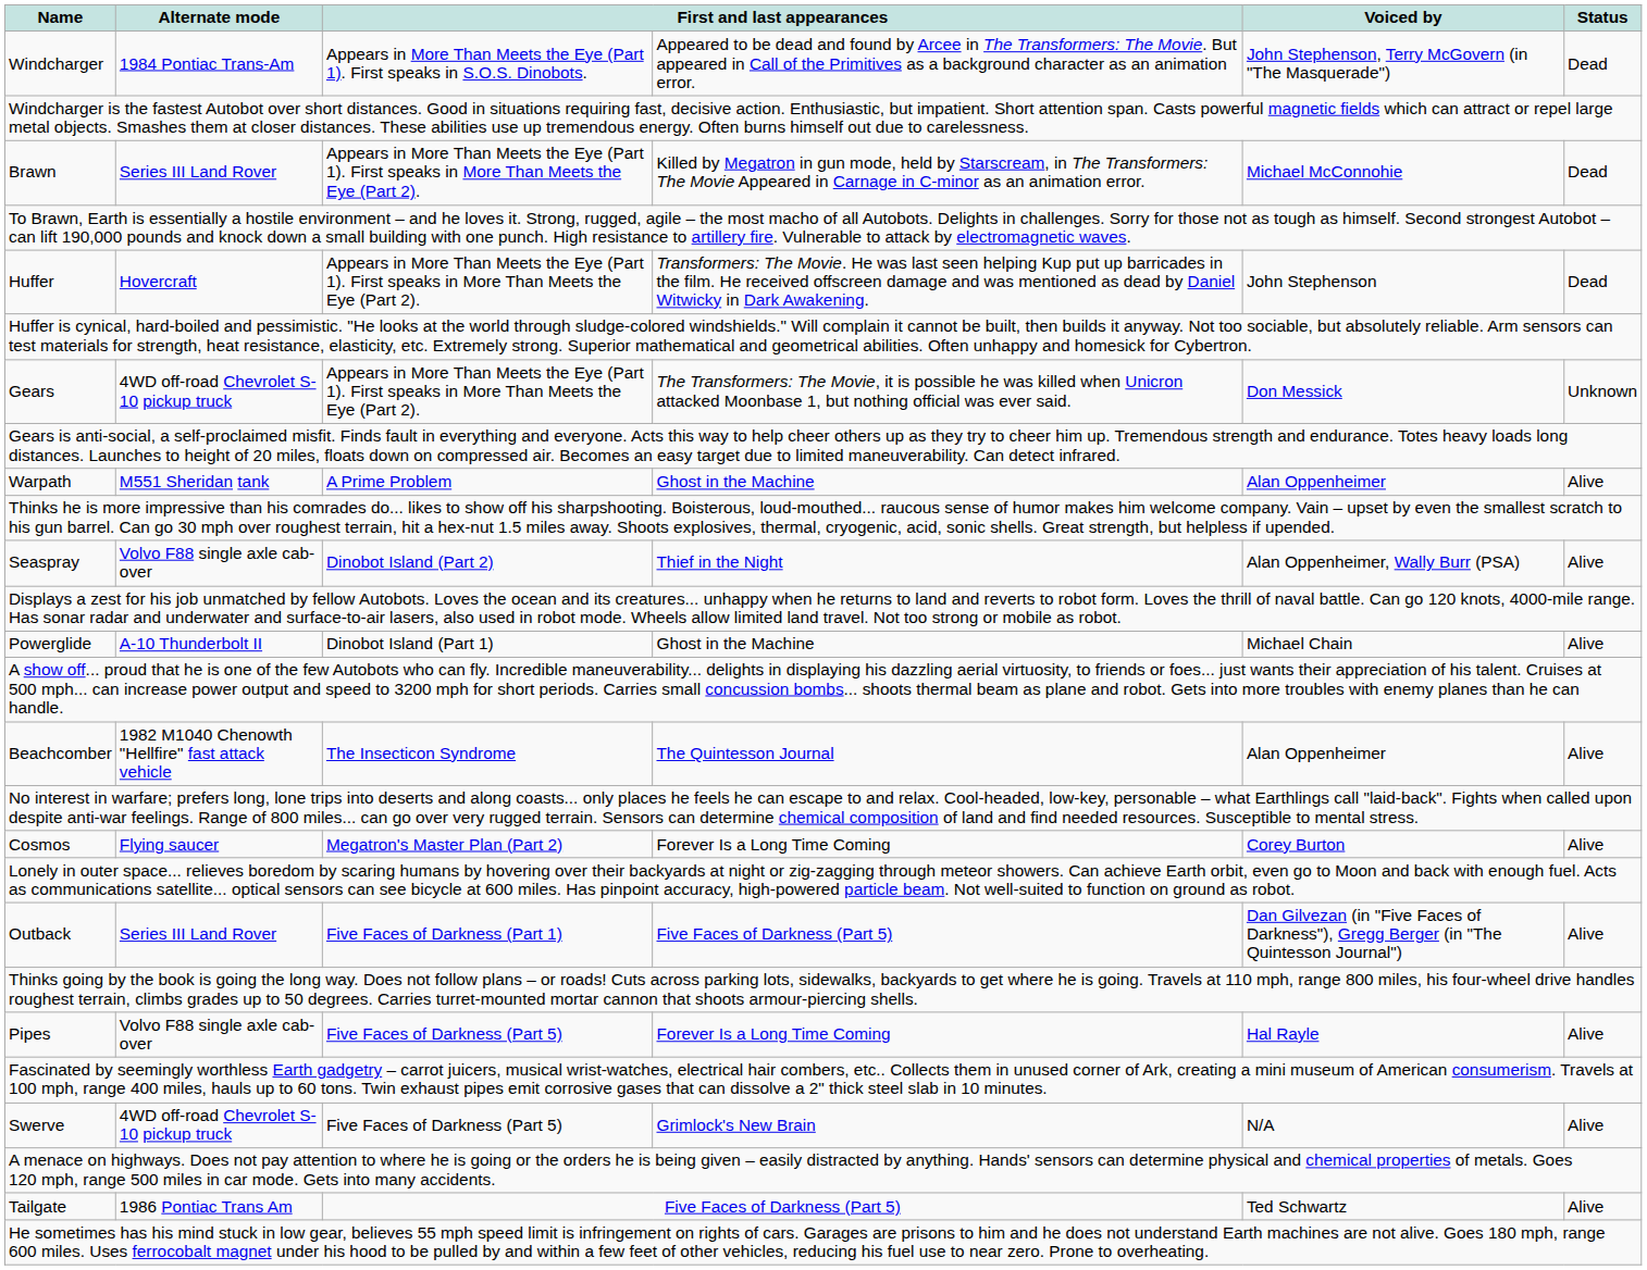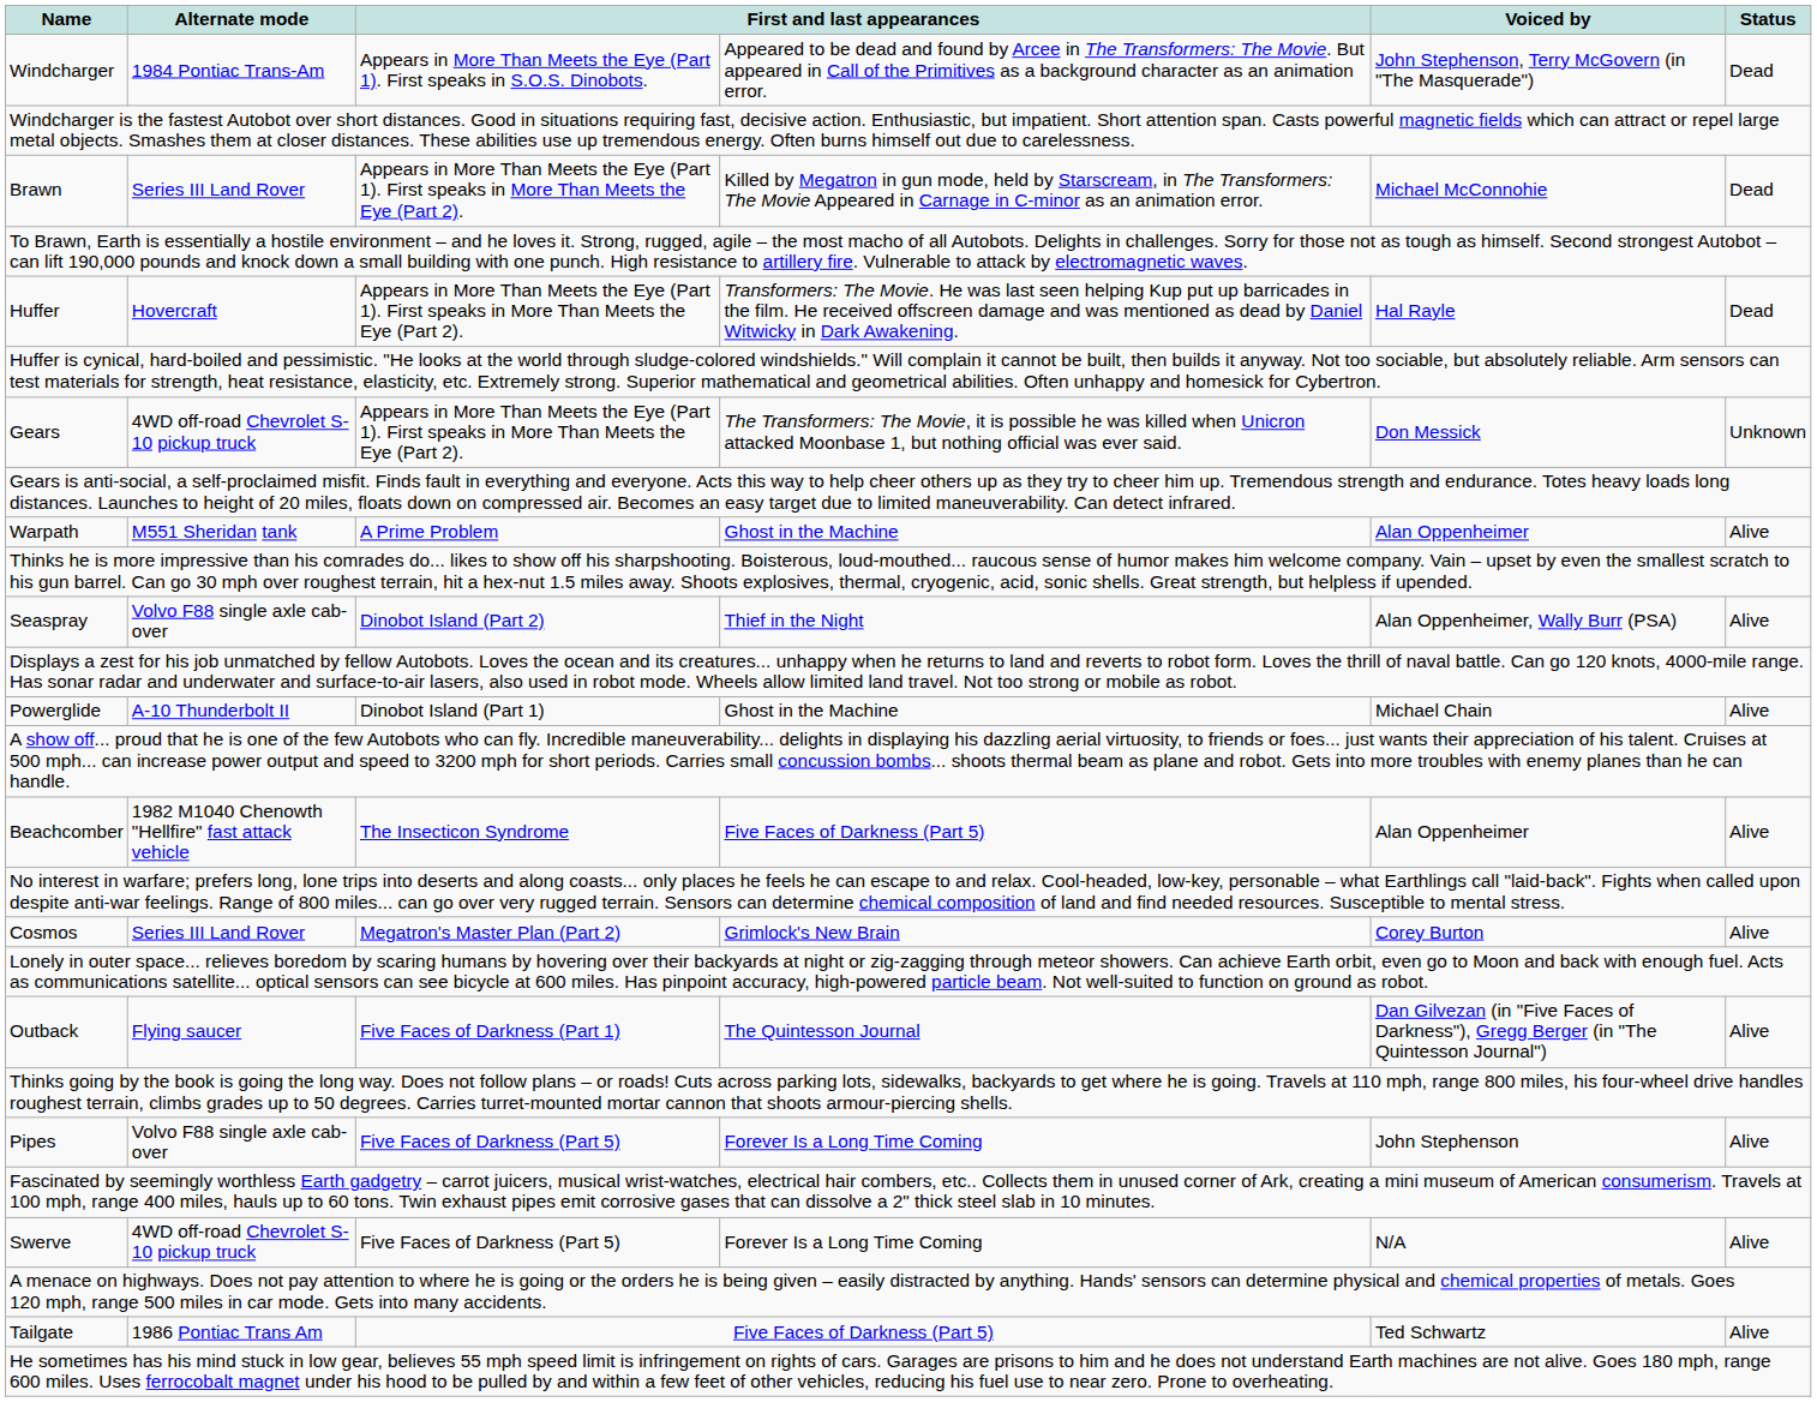 <table class="wikitable">
 <tr>
 <th style="background-color: #C5E4E1">Name</th>
 <th style="background-color: #C5E4E1">Alternate mode</th>
 <th colspan="2" align="center" style="background-color: #C5E4E1">First and last appearances</th>
 <th style="background-color: #C5E4E1">Voiced by</th>
 <th style="background-color: #C5E4E1">Status</th>
 </tr>
 <tr>
 <td>Windcharger</td>
 <td><a href='#'>1984 Pontiac Trans-Am</a></td>
 <td>Appears in <a href='#'>More Than Meets the Eye (Part 1)</a>. First speaks in <a href='#'>S.O.S. Dinobots</a>.</td>
 <td>Appeared to be dead and found by <a href='#'>Arcee</a> in <em><a href='#'>The Transformers: The Movie</a></em>. But appeared in <a href='#'>Call of the Primitives</a> as a background character as an animation error.</td>
 <td><a href='#'>John Stephenson</a>, <a href='#'>Terry McGovern</a> (in "The Masquerade")</td>
 <td>Dead</td>
 </tr>
 <tr>
 <td colspan="6" valign="top">Windcharger is the fastest Autobot over short distances. Good in situations requiring fast, decisive action. Enthusiastic, but impatient. Short attention span. Casts powerful <a href='#'>magnetic fields</a> which can attract or repel large metal objects. Smashes them at closer distances. These abilities use up tremendous energy. Often burns himself out due to carelessness.</td>
 </tr>
 <tr>
 <td>Brawn</td>
 <td><a href='#'>Series III Land Rover</a></td>
 <td>Appears in More Than Meets the Eye (Part 1). First speaks in <a href='#'>More Than Meets the Eye (Part 2)</a>.</td>
 <td>Killed by <a href='#'>Megatron</a> in gun mode, held by <a href='#'>Starscream</a>, in <em>The Transformers: The Movie</em> Appeared in <a href='#'>Carnage in C-minor</a> as an animation error.</td>
 <td><a href='#'>Michael McConnohie</a></td>
 <td>Dead</td>
 </tr>
 <tr>
 <td colspan="6" valign="top">To Brawn, Earth is essentially a hostile environment – and he loves it. Strong, rugged, agile – the most macho of all Autobots. Delights in challenges. Sorry for those not as tough as himself. Second strongest Autobot – can lift 190,000 pounds and knock down a small building with one punch. High resistance to <a href='#'>artillery fire</a>. Vulnerable to attack by <a href='#'>electromagnetic waves</a>.</td>
 </tr>
 <tr>
 <td>Huffer</td>
 <td><a href='#'>Hovercraft</a></td>
 <td>Appears in More Than Meets the Eye (Part 1). First speaks in More Than Meets the Eye (Part 2).</td>
 <td><em>Transformers: The Movie</em>. He was last seen helping Kup put up barricades in the film. He received offscreen damage and was mentioned as dead by <a href='#'>Daniel Witwicky</a> in <a href='#'>Dark Awakening</a>.</td>
-<td>John Stephenson</td>
+<td><a href='#'>Hal Rayle</a></td>
 <td>Dead</td>
 </tr>
 <tr>
 <td colspan="6" valign="top">Huffer is cynical, hard-boiled and pessimistic. "He looks at the world through sludge-colored windshields." Will complain it cannot be built, then builds it anyway. Not too sociable, but absolutely reliable. Arm sensors can test materials for strength, heat resistance, elasticity, etc. Extremely strong. Superior mathematical and geometrical abilities. Often unhappy and homesick for Cybertron.</td>
 </tr>
 <tr>
 <td>Gears</td>
 <td>4WD off-road <a href='#'>Chevrolet S-10</a> <a href='#'>pickup truck</a></td>
 <td>Appears in More Than Meets the Eye (Part 1). First speaks in More Than Meets the Eye (Part 2).</td>
 <td><em>The Transformers: The Movie</em>, it is possible he was killed when <a href='#'>Unicron</a> attacked Moonbase 1, but nothing official was ever said.</td>
 <td><a href='#'>Don Messick</a></td>
 <td>Unknown</td>
 </tr>
 <tr>
 <td colspan="6" valign="top">Gears is anti-social, a self-proclaimed misfit. Finds fault in everything and everyone. Acts this way to help cheer others up as they try to cheer him up. Tremendous strength and endurance. Totes heavy loads long distances. Launches to height of 20 miles, floats down on compressed air. Becomes an easy target due to limited maneuverability. Can detect infrared.</td>
 </tr>
 <tr>
 <td>Warpath</td>
 <td><a href='#'>M551 Sheridan</a> <a href='#'>tank</a></td>
 <td><a href='#'>A Prime Problem</a></td>
 <td><a href='#'>Ghost in the Machine</a></td>
 <td><a href='#'>Alan Oppenheimer</a></td>
 <td>Alive</td>
 </tr>
 <tr>
 <td colspan="6" valign="top">Thinks he is more impressive than his comrades do... likes to show off his sharpshooting. Boisterous, loud-mouthed... raucous sense of humor makes him welcome company. Vain – upset by even the smallest scratch to his gun barrel. Can go 30 mph over roughest terrain, hit a hex-nut 1.5 miles away. Shoots explosives, thermal, cryogenic, acid, sonic shells. Great strength, but helpless if upended.</td>
 </tr>
 <tr>
 <td>Seaspray</td>
 <td><a href='#'>Volvo F88</a> single axle cab-over</td>
 <td><a href='#'>Dinobot Island (Part 2)</a></td>
 <td><a href='#'>Thief in the Night</a></td>
 <td>Alan Oppenheimer, <a href='#'>Wally Burr</a> (PSA)</td>
 <td>Alive</td>
 </tr>
 <tr>
 <td colspan="6" valign="top">Displays a zest for his job unmatched by fellow Autobots. Loves the ocean and its creatures... unhappy when he returns to land and reverts to robot form. Loves the thrill of naval battle. Can go 120 knots, 4000-mile range. Has sonar radar and underwater and surface-to-air lasers, also used in robot mode. Wheels allow limited land travel. Not too strong or mobile as robot.</td>
 </tr>
 <tr>
 <td>Powerglide</td>
 <td><a href='#'>A-10 Thunderbolt II</a></td>
 <td>Dinobot Island (Part 1)</td>
 <td>Ghost in the Machine</td>
 <td>Michael Chain</td>
 <td>Alive</td>
 </tr>
 <tr>
 <td colspan="6" valign="top">A <a href='#'>show off</a>... proud that he is one of the few Autobots who can fly. Incredible maneuverability... delights in displaying his dazzling aerial virtuosity, to friends or foes... just wants their appreciation of his talent. Cruises at 500 mph... can increase power output and speed to 3200 mph for short periods. Carries small <a href='#'>concussion bombs</a>... shoots thermal beam as plane and robot. Gets into more troubles with enemy planes than he can handle.</td>
 </tr>
 <tr>
 <td>Beachcomber</td>
 <td>1982 M1040 Chenowth "Hellfire" <a href='#'>fast attack vehicle</a></td>
 <td><a href='#'>The Insecticon Syndrome</a></td>
-<td><a href='#'>The Quintesson Journal</a></td>
+<td><a href='#'>Five Faces of Darkness (Part 5)</a></td>
 <td>Alan Oppenheimer</td>
 <td>Alive</td>
 </tr>
 <tr>
 <td colspan="6" valign="top">No interest in warfare; prefers long, lone trips into deserts and along coasts... only places he feels he can escape to and relax. Cool-headed, low-key, personable – what Earthlings call "laid-back". Fights when called upon despite anti-war feelings. Range of 800 miles... can go over very rugged terrain. Sensors can determine <a href='#'>chemical composition</a> of land and find needed resources. Susceptible to mental stress.</td>
 </tr>
 <tr>
 <td>Cosmos</td>
-<td><a href='#'>Flying saucer</a></td>
+<td><a href='#'>Series III Land Rover</a></td>
 <td><a href='#'>Megatron's Master Plan (Part 2)</a></td>
-<td>Forever Is a Long Time Coming</td>
+<td><a href='#'>Grimlock's New Brain</a></td>
 <td><a href='#'>Corey Burton</a></td>
 <td>Alive</td>
 </tr>
 <tr>
 <td colspan="6" valign="top">Lonely in outer space... relieves boredom by scaring humans by hovering over their backyards at night or zig-zagging through meteor showers. Can achieve Earth orbit, even go to Moon and back with enough fuel. Acts as communications satellite... optical sensors can see bicycle at 600 miles. Has pinpoint accuracy, high-powered <a href='#'>particle beam</a>. Not well-suited to function on ground as robot.</td>
 </tr>
 <tr>
 <td>Outback</td>
-<td><a href='#'>Series III Land Rover</a></td>
+<td><a href='#'>Flying saucer</a></td>
 <td><a href='#'>Five Faces of Darkness (Part 1)</a></td>
-<td><a href='#'>Five Faces of Darkness (Part 5)</a></td>
+<td><a href='#'>The Quintesson Journal</a></td>
 <td><a href='#'>Dan Gilvezan</a> (in "Five Faces of Darkness"), <a href='#'>Gregg Berger</a> (in "The Quintesson Journal")</td>
 <td>Alive</td>
 </tr>
 <tr>
 <td colspan="6" valign="top">Thinks going by the book is going the long way. Does not follow plans – or roads! Cuts across parking lots, sidewalks, backyards to get where he is going. Travels at 110 mph, range 800 miles, his four-wheel drive handles roughest terrain, climbs grades up to 50 degrees. Carries turret-mounted mortar cannon that shoots armour-piercing shells.</td>
 </tr>
 <tr>
 <td>Pipes</td>
 <td>Volvo F88 single axle cab-over</td>
 <td><a href='#'>Five Faces of Darkness (Part 5)</a></td>
 <td><a href='#'>Forever Is a Long Time Coming</a></td>
-<td><a href='#'>Hal Rayle</a></td>
+<td>John Stephenson</td>
 <td>Alive</td>
 </tr>
 <tr>
 <td colspan="6" valign="top">Fascinated by seemingly worthless <a href='#'>Earth gadgetry</a> – carrot juicers, musical wrist-watches, electrical hair combers, etc.. Collects them in unused corner of Ark, creating a mini museum of American <a href='#'>consumerism</a>. Travels at 100 mph, range 400 miles, hauls up to 60 tons. Twin exhaust pipes emit corrosive gases that can dissolve a 2" thick steel slab in 10 minutes.</td>
 </tr>
 <tr>
 <td>Swerve</td>
 <td>4WD off-road <a href='#'>Chevrolet S-10</a> <a href='#'>pickup truck</a></td>
 <td>Five Faces of Darkness (Part 5)</td>
-<td><a href='#'>Grimlock's New Brain</a></td>
+<td>Forever Is a Long Time Coming</td>
 <td>N/A</td>
 <td>Alive</td>
 </tr>
 <tr>
 <td colspan="6" valign="top">A menace on highways. Does not pay attention to where he is going or the orders he is being given – easily distracted by anything. Hands' sensors can determine physical and <a href='#'>chemical properties</a> of metals. Goes 120 mph, range 500 miles in car mode. Gets into many accidents.</td>
 </tr>
 <tr>
 <td>Tailgate</td>
 <td>1986 <a href='#'>Pontiac Trans Am</a></td>
 <td colspan="2" align="center"><a href='#'>Five Faces of Darkness (Part 5)</a></td>
 <td>Ted Schwartz</td>
 <td>Alive</td>
 </tr>
 <tr>
 <td colspan="6" valign="top">He sometimes has his mind stuck in low gear, believes 55 mph speed limit is infringement on rights of cars. Garages are prisons to him and he does not understand Earth machines are not alive. Goes 180 mph, range 600 miles. Uses <a href='#'>ferrocobalt magnet</a> under his hood to be pulled by and within a few feet of other vehicles, reducing his fuel use to near zero. Prone to overheating.</td>
 </tr>
 </table>
